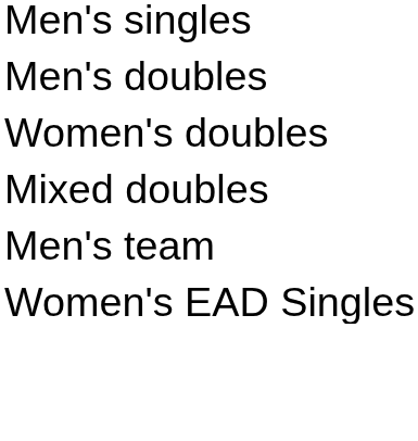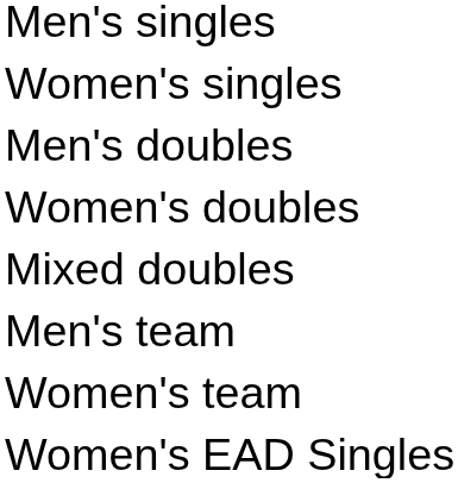 <table>
 <tr>
 <td>Men's singles</td>
+<td></td>
+<td></td>
+<td></td>
+</tr>
+<tr>
+<td>Women's singles</td>
 <td></td>
 <td></td>
 <td></td>
 </tr>
 <tr>
 <td>Men's doubles</td>
 <td></td>
 <td></td>
 <td></td>
 </tr>
 <tr>
 <td>Women's doubles</td>
 <td></td>
 <td></td>
 <td></td>
 </tr>
 <tr>
 <td>Mixed doubles</td>
 <td></td>
 <td></td>
 <td></td>
 </tr>
 <tr>
 <td>Men's team</td>
 <td></td>
 <td></td>
 <td></td>
 </tr>
 <tr>
+<td>Women's team</td>
+<td></td>
+<td></td>
+<td></td>
+</tr>
+<tr>
 <td>Women's EAD Singles</td>
 <td></td>
 <td></td>
 <td></td>
 </tr>
 </table>
